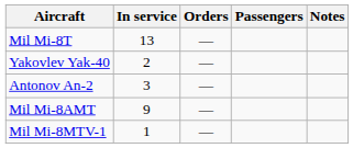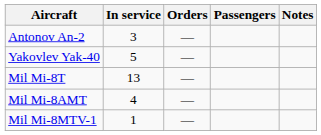 <table class="wikitable" style="margin:1em auto; text-align:center;">
 <tr>
 <th>Aircraft</th>
 <th>In service</th>
 <th>Orders</th>
 <th>Passengers</th>
 <th>Notes</th>
 </tr>
 <tr>
+<td align=left><a href='#'>Antonov An-2</a></td>
+<td>3</td>
+<td>—</td>
+<td></td>
+<td></td>
+</tr>
+<tr>
+<td align=left><a href='#'>Yakovlev Yak-40</a></td>
+<td>5</td>
+<td>—</td>
+<td></td>
+<td></td>
+</tr>
+<tr>
 <td align=left><a href='#'>Mil Mi-8T</a></td>
 <td>13</td>
 <td>—</td>
 <td></td>
 <td></td>
 </tr>
 <tr>
-<td align=left><a href='#'>Yakovlev Yak-40</a></td>
-<td>2</td>
-<td>—</td>
-<td></td>
-<td></td>
-</tr>
-<tr>
-<td align=left><a href='#'>Antonov An-2</a></td>
-<td>3</td>
-<td>—</td>
-<td></td>
-<td></td>
-</tr>
-<tr>
 <td align=left><a href='#'>Mil Mi-8AMT</a></td>
-<td>9</td>
+<td>4</td>
 <td>—</td>
 <td></td>
 <td></td>
 </tr>
 <tr>
 <td align=left><a href='#'>Mil Mi-8MTV-1</a></td>
 <td>1</td>
 <td>—</td>
 <td></td>
 <td></td>
 </tr>
 </table>
